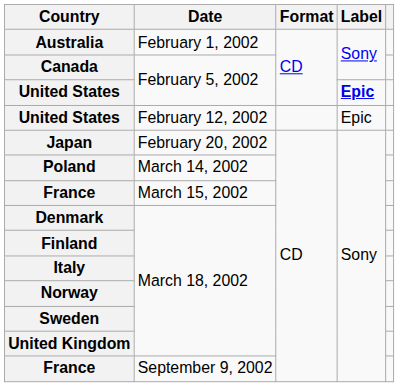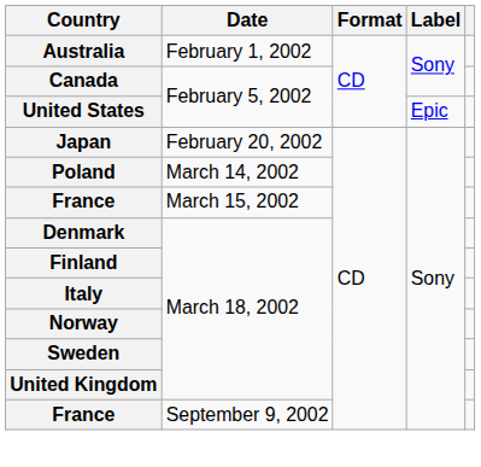 <table class="wikitable plainrowheaders">
 <tr>
 <th scope="col">Country</th>
 <th scope="col">Date</th>
 <th scope="col">Format</th>
 <th scope="col">Label</th>
 <th scope="col"></th>
 </tr>
 <tr>
 <th scope="row">Australia</th>
 <td>February 1, 2002</td>
 <td rowspan="3"><a href='#'>CD</a></td>
 <td rowspan="2"><a href='#'>Sony</a></td>
 <td></td>
 </tr>
 <tr>
 <th scope="row">Canada</th>
 <td rowspan="2">February 5, 2002</td>
 <td></td>
 </tr>
 <tr>
 <th scope="row">United States</th>
-<td><strong><a href='#'>Epic</a></strong></td>
-<td></td>
-</tr>
-<tr>
-<th scope="row">United States</th>
-<td>February 12, 2002</td>
-<td></td>
-<td>Epic</td>
+<td><a href='#'>Epic</a></td>
 <td></td>
 </tr>
 <tr>
 <th scope="row">Japan</th>
 <td>February 20, 2002</td>
 <td rowspan="10">CD</td>
 <td rowspan="10">Sony</td>
 <td></td>
 </tr>
 <tr>
 <th scope="row">Poland</th>
 <td>March 14, 2002</td>
 <td></td>
 </tr>
 <tr>
 <th scope="row">France</th>
 <td>March 15, 2002</td>
 <td></td>
 </tr>
 <tr>
 <th scope="row">Denmark</th>
 <td rowspan="6">March 18, 2002</td>
 <td></td>
 </tr>
 <tr>
 <th scope="row">Finland</th>
 <td></td>
 </tr>
 <tr>
 <th scope="row">Italy</th>
 <td></td>
 </tr>
 <tr>
 <th scope="row">Norway</th>
 <td></td>
 </tr>
 <tr>
 <th scope="row">Sweden</th>
 <td></td>
 </tr>
 <tr>
 <th scope="row">United Kingdom</th>
 <td></td>
 </tr>
 <tr>
 <th scope="row">France</th>
 <td>September 9, 2002</td>
 <td></td>
 </tr>
 </table>
